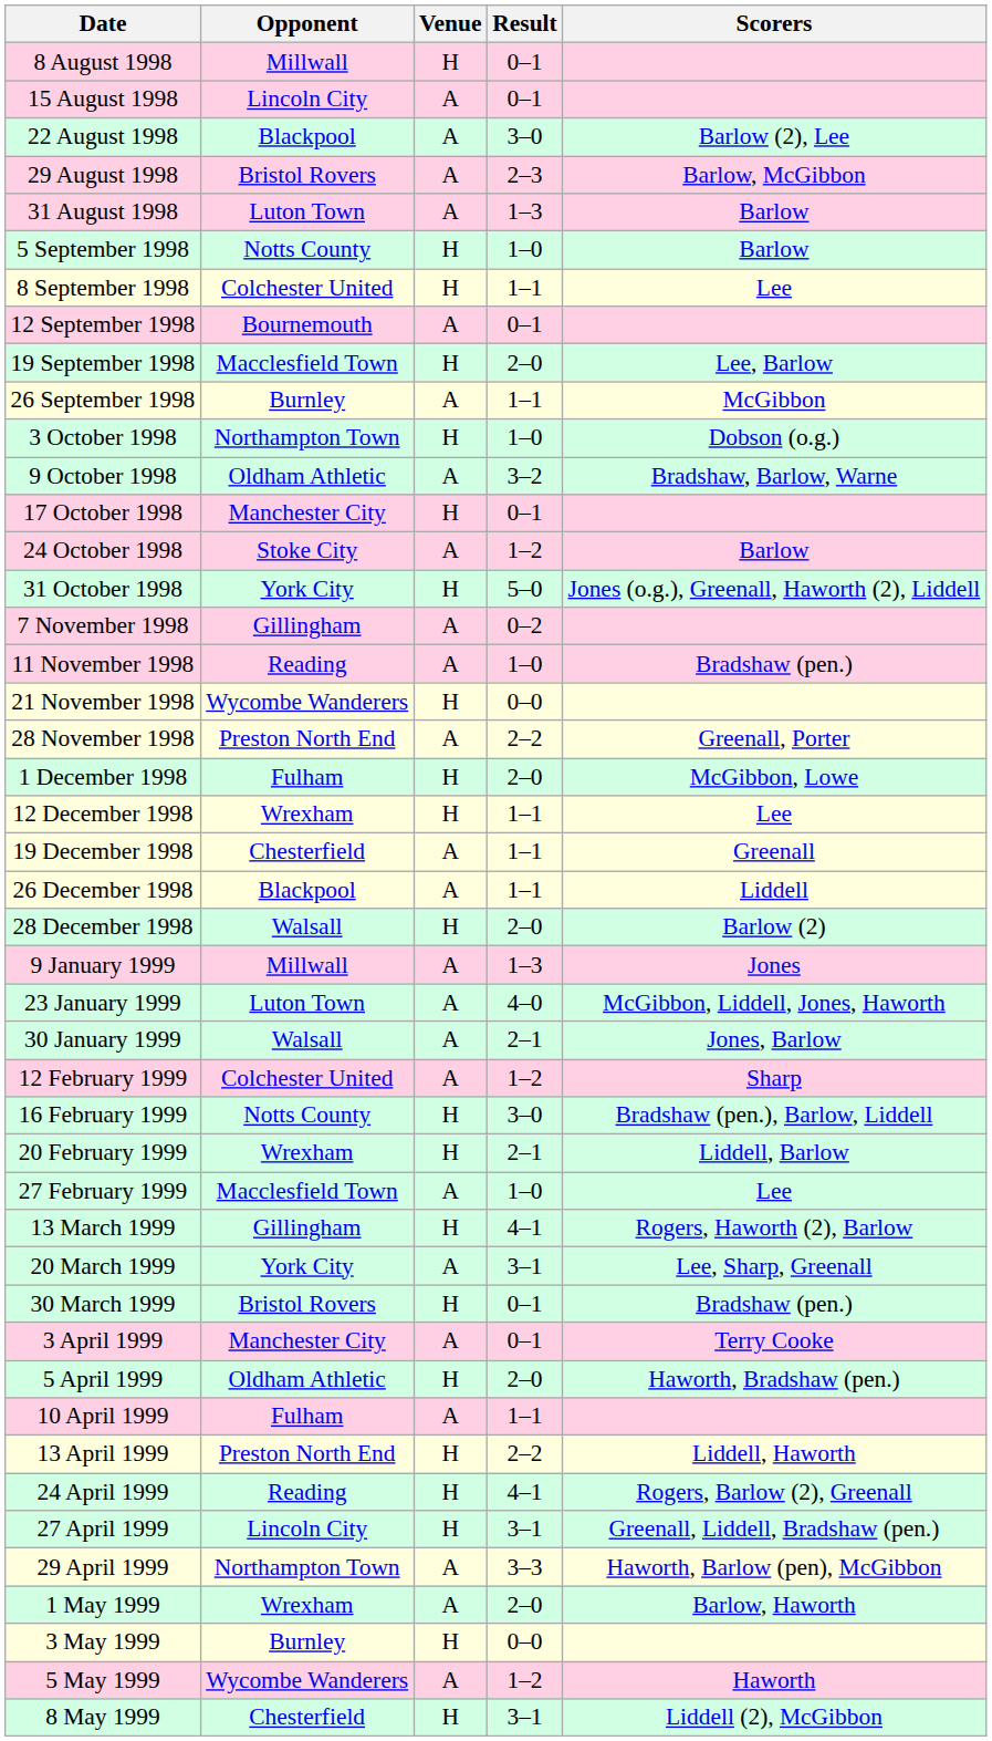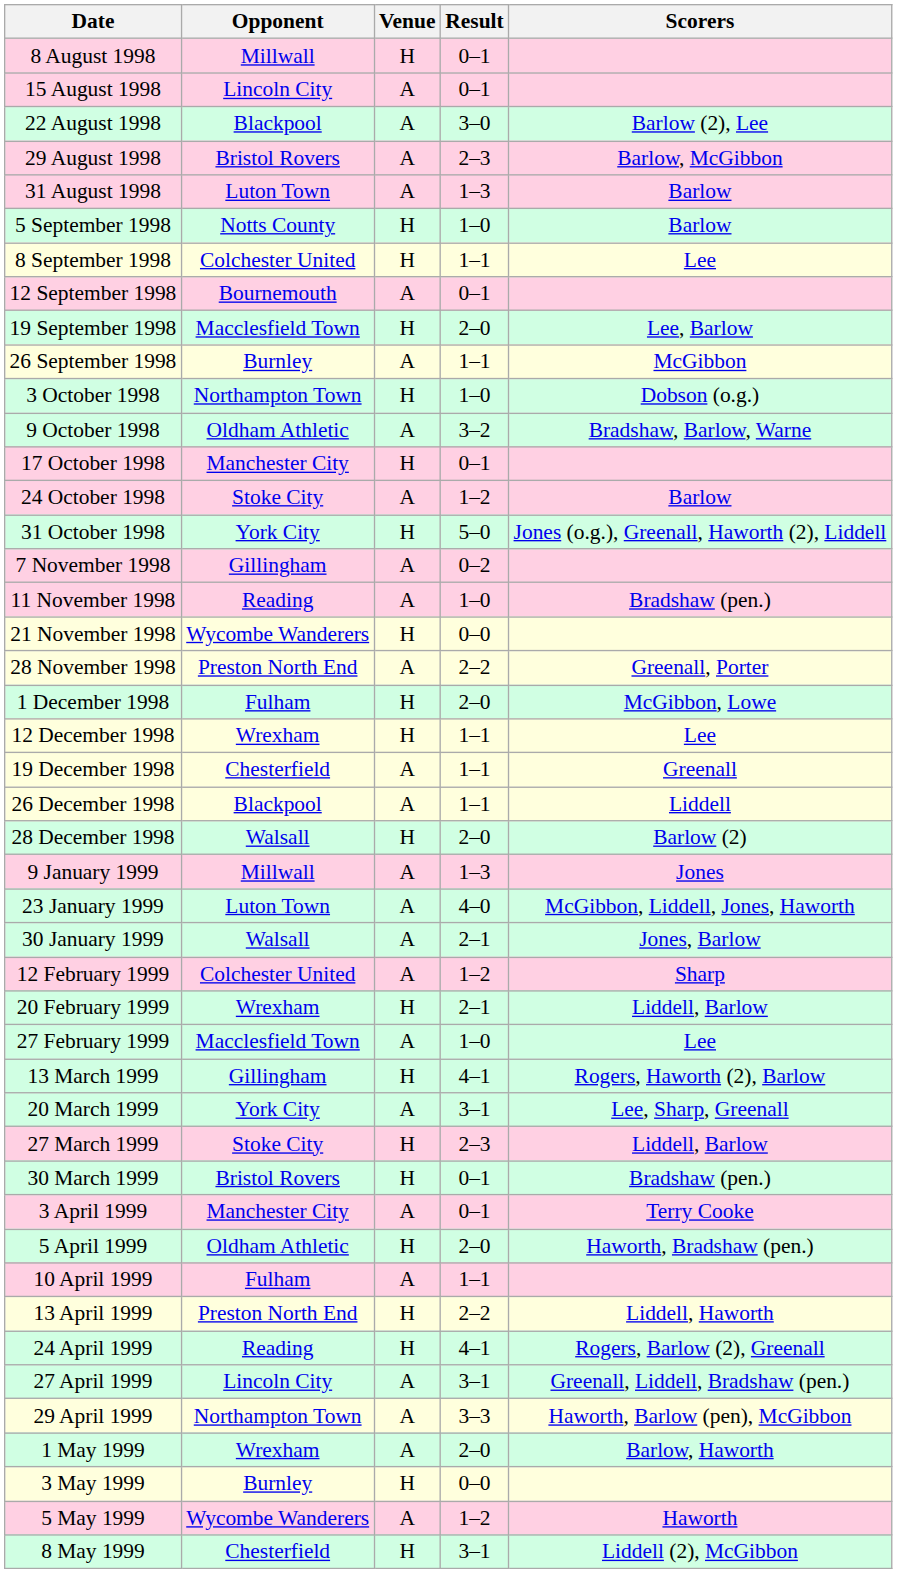 <table class="wikitable sortable" style="font-size:100%; text-align:center">
 <tr>
 <th>Date</th>
 <th>Opponent</th>
 <th>Venue</th>
 <th>Result</th>
 <th>Scorers</th>
 </tr>
 <tr style="background-color: #ffd0e3;">
 <td>8 August 1998</td>
 <td><a href='#'>Millwall</a></td>
 <td>H</td>
 <td>0–1</td>
 <td></td>
 </tr>
 <tr style="background-color: #ffd0e3;">
 <td>15 August 1998</td>
 <td><a href='#'>Lincoln City</a></td>
 <td>A</td>
 <td>0–1</td>
 <td></td>
 </tr>
 <tr style="background-color: #d0ffe3;">
 <td>22 August 1998</td>
 <td><a href='#'>Blackpool</a></td>
 <td>A</td>
 <td>3–0</td>
 <td><a href='#'>Barlow</a> (2), <a href='#'>Lee</a></td>
 </tr>
 <tr style="background-color: #ffd0e3;">
 <td>29 August 1998</td>
 <td><a href='#'>Bristol Rovers</a></td>
 <td>A</td>
 <td>2–3</td>
 <td><a href='#'>Barlow</a>, <a href='#'>McGibbon</a></td>
 </tr>
 <tr style="background-color: #ffd0e3;">
 <td>31 August 1998</td>
 <td><a href='#'>Luton Town</a></td>
 <td>A</td>
 <td>1–3</td>
 <td><a href='#'>Barlow</a></td>
 </tr>
 <tr style="background-color: #d0ffe3;">
 <td>5 September 1998</td>
 <td><a href='#'>Notts County</a></td>
 <td>H</td>
 <td>1–0</td>
 <td><a href='#'>Barlow</a></td>
 </tr>
 <tr style="background-color: #ffffdd;">
 <td>8 September 1998</td>
 <td><a href='#'>Colchester United</a></td>
 <td>H</td>
 <td>1–1</td>
 <td><a href='#'>Lee</a></td>
 </tr>
 <tr style="background-color: #ffd0e3;">
 <td>12 September 1998</td>
 <td><a href='#'>Bournemouth</a></td>
 <td>A</td>
 <td>0–1</td>
 <td></td>
 </tr>
 <tr style="background-color: #d0ffe3;">
 <td>19 September 1998</td>
 <td><a href='#'>Macclesfield Town</a></td>
 <td>H</td>
 <td>2–0</td>
 <td><a href='#'>Lee</a>, <a href='#'>Barlow</a></td>
 </tr>
 <tr style="background-color: #ffffdd;">
 <td>26 September 1998</td>
 <td><a href='#'>Burnley</a></td>
 <td>A</td>
 <td>1–1</td>
 <td><a href='#'>McGibbon</a></td>
 </tr>
 <tr style="background-color: #d0ffe3;">
 <td>3 October 1998</td>
 <td><a href='#'>Northampton Town</a></td>
 <td>H</td>
 <td>1–0</td>
 <td><a href='#'>Dobson</a> (o.g.)</td>
 </tr>
 <tr style="background-color: #d0ffe3;">
 <td>9 October 1998</td>
 <td><a href='#'>Oldham Athletic</a></td>
 <td>A</td>
 <td>3–2</td>
 <td><a href='#'>Bradshaw</a>, <a href='#'>Barlow</a>, <a href='#'>Warne</a></td>
 </tr>
 <tr style="background-color: #ffd0e3;">
 <td>17 October 1998</td>
 <td><a href='#'>Manchester City</a></td>
 <td>H</td>
 <td>0–1</td>
 <td></td>
 </tr>
 <tr style="background-color: #ffd0e3;">
 <td>24 October 1998</td>
 <td><a href='#'>Stoke City</a></td>
 <td>A</td>
 <td>1–2</td>
 <td><a href='#'>Barlow</a></td>
 </tr>
 <tr style="background-color: #d0ffe3;">
 <td>31 October 1998</td>
 <td><a href='#'>York City</a></td>
 <td>H</td>
 <td>5–0</td>
 <td><a href='#'>Jones</a> (o.g.), <a href='#'>Greenall</a>, <a href='#'>Haworth</a> (2), <a href='#'>Liddell</a></td>
 </tr>
 <tr style="background-color: #ffd0e3;">
 <td>7 November 1998</td>
 <td><a href='#'>Gillingham</a></td>
 <td>A</td>
 <td>0–2</td>
 <td></td>
 </tr>
 <tr style="background-color: #ffd0e3;">
 <td>11 November 1998</td>
 <td><a href='#'>Reading</a></td>
 <td>A</td>
 <td>1–0</td>
 <td><a href='#'>Bradshaw</a> (pen.)</td>
 </tr>
 <tr style="background-color: #ffffdd;">
 <td>21 November 1998</td>
 <td><a href='#'>Wycombe Wanderers</a></td>
 <td>H</td>
 <td>0–0</td>
 <td></td>
 </tr>
 <tr style="background-color: #ffffdd;">
 <td>28 November 1998</td>
 <td><a href='#'>Preston North End</a></td>
 <td>A</td>
 <td>2–2</td>
 <td><a href='#'>Greenall</a>, <a href='#'>Porter</a></td>
 </tr>
 <tr style="background-color: #d0ffe3;">
 <td>1 December 1998</td>
 <td><a href='#'>Fulham</a></td>
 <td>H</td>
 <td>2–0</td>
 <td><a href='#'>McGibbon</a>, <a href='#'>Lowe</a></td>
 </tr>
 <tr style="background-color: #ffffdd;">
 <td>12 December 1998</td>
 <td><a href='#'>Wrexham</a></td>
 <td>H</td>
 <td>1–1</td>
 <td><a href='#'>Lee</a></td>
 </tr>
 <tr style="background-color: #ffffdd;">
 <td>19 December 1998</td>
 <td><a href='#'>Chesterfield</a></td>
 <td>A</td>
 <td>1–1</td>
 <td><a href='#'>Greenall</a></td>
 </tr>
 <tr style="background-color: #ffffdd;">
 <td>26 December 1998</td>
 <td><a href='#'>Blackpool</a></td>
 <td>A</td>
 <td>1–1</td>
 <td><a href='#'>Liddell</a></td>
 </tr>
 <tr style="background-color: #d0ffe3;">
 <td>28 December 1998</td>
 <td><a href='#'>Walsall</a></td>
 <td>H</td>
 <td>2–0</td>
 <td><a href='#'>Barlow</a> (2)</td>
 </tr>
 <tr style="background-color: #ffd0e3;">
 <td>9 January 1999</td>
 <td><a href='#'>Millwall</a></td>
 <td>A</td>
 <td>1–3</td>
 <td><a href='#'>Jones</a></td>
 </tr>
 <tr style="background-color: #d0ffe3;">
 <td>23 January 1999</td>
 <td><a href='#'>Luton Town</a></td>
 <td>A</td>
 <td>4–0</td>
 <td><a href='#'>McGibbon</a>, <a href='#'>Liddell</a>, <a href='#'>Jones</a>, <a href='#'>Haworth</a></td>
 </tr>
 <tr style="background-color: #d0ffe3;">
 <td>30 January 1999</td>
 <td><a href='#'>Walsall</a></td>
 <td>A</td>
 <td>2–1</td>
 <td><a href='#'>Jones</a>, <a href='#'>Barlow</a></td>
 </tr>
 <tr style="background-color: #ffd0e3;">
 <td>12 February 1999</td>
 <td><a href='#'>Colchester United</a></td>
 <td>A</td>
 <td>1–2</td>
 <td><a href='#'>Sharp</a></td>
 </tr>
 <tr style="background-color: #d0ffe3;">
-<td>16 February 1999</td>
-<td><a href='#'>Notts County</a></td>
-<td>H</td>
-<td>3–0</td>
-<td><a href='#'>Bradshaw</a> (pen.), <a href='#'>Barlow</a>, <a href='#'>Liddell</a></td>
-</tr>
-<tr style="background-color: #d0ffe3;">
 <td>20 February 1999</td>
 <td><a href='#'>Wrexham</a></td>
 <td>H</td>
 <td>2–1</td>
 <td><a href='#'>Liddell</a>, <a href='#'>Barlow</a></td>
 </tr>
 <tr style="background-color: #d0ffe3;">
 <td>27 February 1999</td>
 <td><a href='#'>Macclesfield Town</a></td>
 <td>A</td>
 <td>1–0</td>
 <td><a href='#'>Lee</a></td>
 </tr>
 <tr style="background-color: #d0ffe3;">
 <td>13 March 1999</td>
 <td><a href='#'>Gillingham</a></td>
 <td>H</td>
 <td>4–1</td>
 <td><a href='#'>Rogers</a>, <a href='#'>Haworth</a> (2), <a href='#'>Barlow</a></td>
 </tr>
 <tr style="background-color: #d0ffe3;">
 <td>20 March 1999</td>
 <td><a href='#'>York City</a></td>
 <td>A</td>
 <td>3–1</td>
 <td><a href='#'>Lee</a>, <a href='#'>Sharp</a>, <a href='#'>Greenall</a></td>
+</tr>
+<tr style="background-color: #ffd0e3;">
+<td>27 March 1999</td>
+<td><a href='#'>Stoke City</a></td>
+<td>H</td>
+<td>2–3</td>
+<td><a href='#'>Liddell</a>, <a href='#'>Barlow</a></td>
 </tr>
 <tr style="background-color: #d0ffe3;">
 <td>30 March 1999</td>
 <td><a href='#'>Bristol Rovers</a></td>
 <td>H</td>
 <td>0–1</td>
 <td><a href='#'>Bradshaw</a> (pen.)</td>
 </tr>
 <tr style="background-color: #ffd0e3;">
 <td>3 April 1999</td>
 <td><a href='#'>Manchester City</a></td>
 <td>A</td>
 <td>0–1</td>
 <td><a href='#'>Terry Cooke</a></td>
 </tr>
 <tr style="background-color: #d0ffe3;">
 <td>5 April 1999</td>
 <td><a href='#'>Oldham Athletic</a></td>
 <td>H</td>
 <td>2–0</td>
 <td><a href='#'>Haworth</a>, <a href='#'>Bradshaw</a> (pen.)</td>
 </tr>
 <tr style="background-color: #ffd0e3;">
 <td>10 April 1999</td>
 <td><a href='#'>Fulham</a></td>
 <td>A</td>
 <td>1–1</td>
 <td></td>
 </tr>
 <tr style="background-color: #ffffdd;">
 <td>13 April 1999</td>
 <td><a href='#'>Preston North End</a></td>
 <td>H</td>
 <td>2–2</td>
 <td><a href='#'>Liddell</a>, <a href='#'>Haworth</a></td>
 </tr>
 <tr style="background-color: #d0ffe3;">
 <td>24 April 1999</td>
 <td><a href='#'>Reading</a></td>
 <td>H</td>
 <td>4–1</td>
 <td><a href='#'>Rogers</a>, <a href='#'>Barlow</a> (2), <a href='#'>Greenall</a></td>
 </tr>
 <tr style="background-color: #d0ffe3;">
 <td>27 April 1999</td>
 <td><a href='#'>Lincoln City</a></td>
-<td>H</td>
+<td>A</td>
 <td>3–1</td>
 <td><a href='#'>Greenall</a>, <a href='#'>Liddell</a>, <a href='#'>Bradshaw</a> (pen.)</td>
 </tr>
 <tr style="background-color: #ffffdd;">
 <td>29 April 1999</td>
 <td><a href='#'>Northampton Town</a></td>
 <td>A</td>
 <td>3–3</td>
 <td><a href='#'>Haworth</a>, <a href='#'>Barlow</a> (pen), <a href='#'>McGibbon</a></td>
 </tr>
 <tr style="background-color: #d0ffe3;">
 <td>1 May 1999</td>
 <td><a href='#'>Wrexham</a></td>
 <td>A</td>
 <td>2–0</td>
 <td><a href='#'>Barlow</a>, <a href='#'>Haworth</a></td>
 </tr>
 <tr style="background-color: #ffffdd;">
 <td>3 May 1999</td>
 <td><a href='#'>Burnley</a></td>
 <td>H</td>
 <td>0–0</td>
 <td></td>
 </tr>
 <tr style="background-color: #ffd0e3;">
 <td>5 May 1999</td>
 <td><a href='#'>Wycombe Wanderers</a></td>
 <td>A</td>
 <td>1–2</td>
 <td><a href='#'>Haworth</a></td>
 </tr>
 <tr style="background-color: #d0ffe3;">
 <td>8 May 1999</td>
 <td><a href='#'>Chesterfield</a></td>
 <td>H</td>
 <td>3–1</td>
 <td><a href='#'>Liddell</a> (2), <a href='#'>McGibbon</a></td>
 </tr>
 </table>
